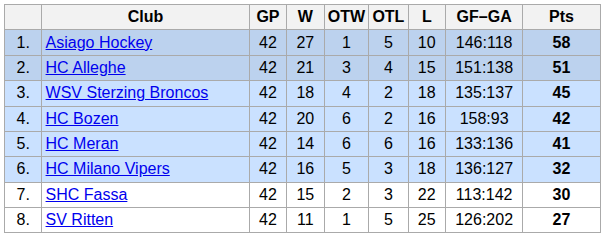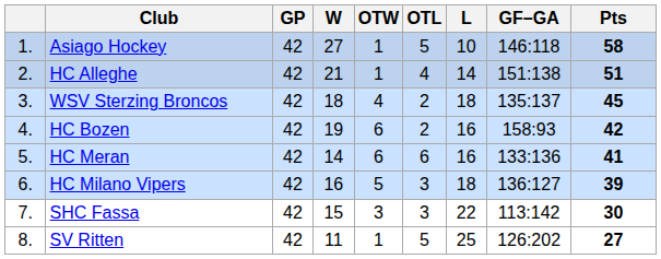 <table class="wikitable">
 <tr>
 <th width="30"></th>
 <th width="200">Club</th>
 <th width="30">GP</th>
 <th width="30">W</th>
 <th width="30">OTW</th>
 <th width="30">OTL</th>
 <th width="30">L</th>
 <th width="70">GF–GA</th>
 <th width="70">Pts</th>
 </tr>
 <tr bgcolor="#BCD2EE" align="center">
 <td>1.</td>
 <td align="left"><a href='#'>Asiago Hockey</a></td>
 <td>42</td>
 <td>27</td>
 <td>1</td>
 <td>5</td>
 <td>10</td>
 <td>146:118</td>
 <td><strong>58</strong></td>
 </tr>
 <tr bgcolor="#BCD2EE" align="center">
 <td>2.</td>
 <td align="left"><a href='#'>HC Alleghe</a></td>
 <td>42</td>
 <td>21</td>
-<td>3</td>
+<td>1</td>
 <td>4</td>
-<td>15</td>
+<td>14</td>
 <td>151:138</td>
 <td><strong>51</strong></td>
 </tr>
 <tr bgcolor="#CAE1FF" align="center">
 <td>3.</td>
 <td align="left"><a href='#'>WSV Sterzing Broncos</a></td>
 <td>42</td>
 <td>18</td>
 <td>4</td>
 <td>2</td>
 <td>18</td>
 <td>135:137</td>
 <td><strong>45</strong></td>
 </tr>
 <tr bgcolor="#CAE1FF" align="center">
 <td>4.</td>
 <td align="left"><a href='#'>HC Bozen</a></td>
 <td>42</td>
-<td>20</td>
+<td>19</td>
 <td>6</td>
 <td>2</td>
 <td>16</td>
 <td>158:93</td>
 <td><strong>42</strong></td>
 </tr>
 <tr bgcolor="#CAE1FF" align="center">
 <td>5.</td>
 <td align="left"><a href='#'>HC Meran</a></td>
 <td>42</td>
 <td>14</td>
 <td>6</td>
 <td>6</td>
 <td>16</td>
 <td>133:136</td>
 <td><strong>41</strong></td>
 </tr>
 <tr bgcolor="#CAE1FF" align="center">
 <td>6.</td>
 <td align="left"><a href='#'>HC Milano Vipers</a></td>
 <td>42</td>
 <td>16</td>
 <td>5</td>
 <td>3</td>
 <td>18</td>
 <td>136:127</td>
-<td><strong>32</strong></td>
+<td><strong>39</strong></td>
 </tr>
 <tr bgcolor="#FFFFFF" align="center">
 <td>7.</td>
 <td align="left"><a href='#'>SHC Fassa</a></td>
 <td>42</td>
 <td>15</td>
-<td>2</td>
+<td>3</td>
 <td>3</td>
 <td>22</td>
 <td>113:142</td>
 <td><strong>30</strong></td>
 </tr>
 <tr bgcolor="#FFFFFF" align="center">
 <td>8.</td>
 <td align="left"><a href='#'>SV Ritten</a></td>
 <td>42</td>
 <td>11</td>
 <td>1</td>
 <td>5</td>
 <td>25</td>
 <td>126:202</td>
 <td><strong>27</strong></td>
 </tr>
 </table>
